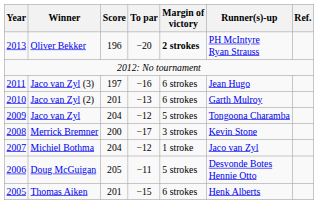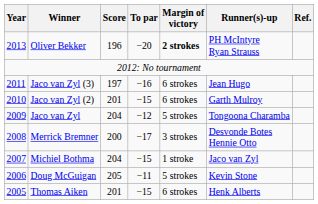 <table class=wikitable style="font-size:95%">
 <tr>
 <th>Year</th>
 <th>Winner</th>
 <th>Score</th>
 <th>To par</th>
 <th>Margin of<br>victory</th>
 <th>Runner(s)-up</th>
 <th>Ref.</th>
 </tr>
 <tr>
 <td><a href='#'>2013</a></td>
 <td> <a href='#'>Oliver Bekker</a></td>
 <td align=center>196</td>
 <td align=center>−20</td>
 <td><strong>2 strokes</strong></td>
 <td> <a href='#'>PH McIntyre</a><br> <a href='#'>Ryan Strauss</a></td>
 <td></td>
 </tr>
 <tr>
 <td colspan=7 align=center><em>2012: No tournament</em></td>
 </tr>
 <tr>
 <td><a href='#'>2011</a></td>
 <td> <a href='#'>Jaco van Zyl</a> (3)</td>
 <td align=center>197</td>
 <td align=center>−16</td>
 <td>6 strokes</td>
 <td> <a href='#'>Jean Hugo</a></td>
 <td></td>
 </tr>
 <tr>
 <td><a href='#'>2010</a></td>
 <td> <a href='#'>Jaco van Zyl</a> (2)</td>
 <td align=center>201</td>
-<td align=center>−13</td>
+<td align=center>−15</td>
 <td>6 strokes</td>
 <td> <a href='#'>Garth Mulroy</a></td>
 <td></td>
 </tr>
 <tr>
 <td><a href='#'>2009</a></td>
 <td> <a href='#'>Jaco van Zyl</a></td>
 <td align=center>204</td>
 <td align=center>−12</td>
 <td>5 strokes</td>
 <td> <a href='#'>Tongoona Charamba</a></td>
 <td></td>
 </tr>
 <tr>
 <td><a href='#'>2008</a></td>
 <td> <a href='#'>Merrick Bremner</a></td>
 <td align=center>200</td>
 <td align=center>−17</td>
 <td>3 strokes</td>
-<td> <a href='#'>Kevin Stone</a></td>
+<td> <a href='#'>Desvonde Botes</a><br> <a href='#'>Hennie Otto</a></td>
 <td></td>
 </tr>
 <tr>
 <td><a href='#'>2007</a></td>
 <td> <a href='#'>Michiel Bothma</a></td>
 <td align=center>204</td>
-<td align=center>−12</td>
+<td align=center>−15</td>
 <td>1 stroke</td>
 <td> <a href='#'>Jaco van Zyl</a></td>
 <td></td>
 </tr>
 <tr>
 <td><a href='#'>2006</a></td>
 <td> <a href='#'>Doug McGuigan</a></td>
 <td align=center>205</td>
 <td align=center>−11</td>
 <td>5 strokes</td>
-<td> <a href='#'>Desvonde Botes</a><br> <a href='#'>Hennie Otto</a></td>
+<td> <a href='#'>Kevin Stone</a></td>
 <td></td>
 </tr>
 <tr>
 <td><a href='#'>2005</a></td>
 <td> <a href='#'>Thomas Aiken</a></td>
 <td align=center>201</td>
 <td align=center>−15</td>
 <td>6 strokes</td>
 <td> <a href='#'>Henk Alberts</a></td>
 <td></td>
 </tr>
 </table>
